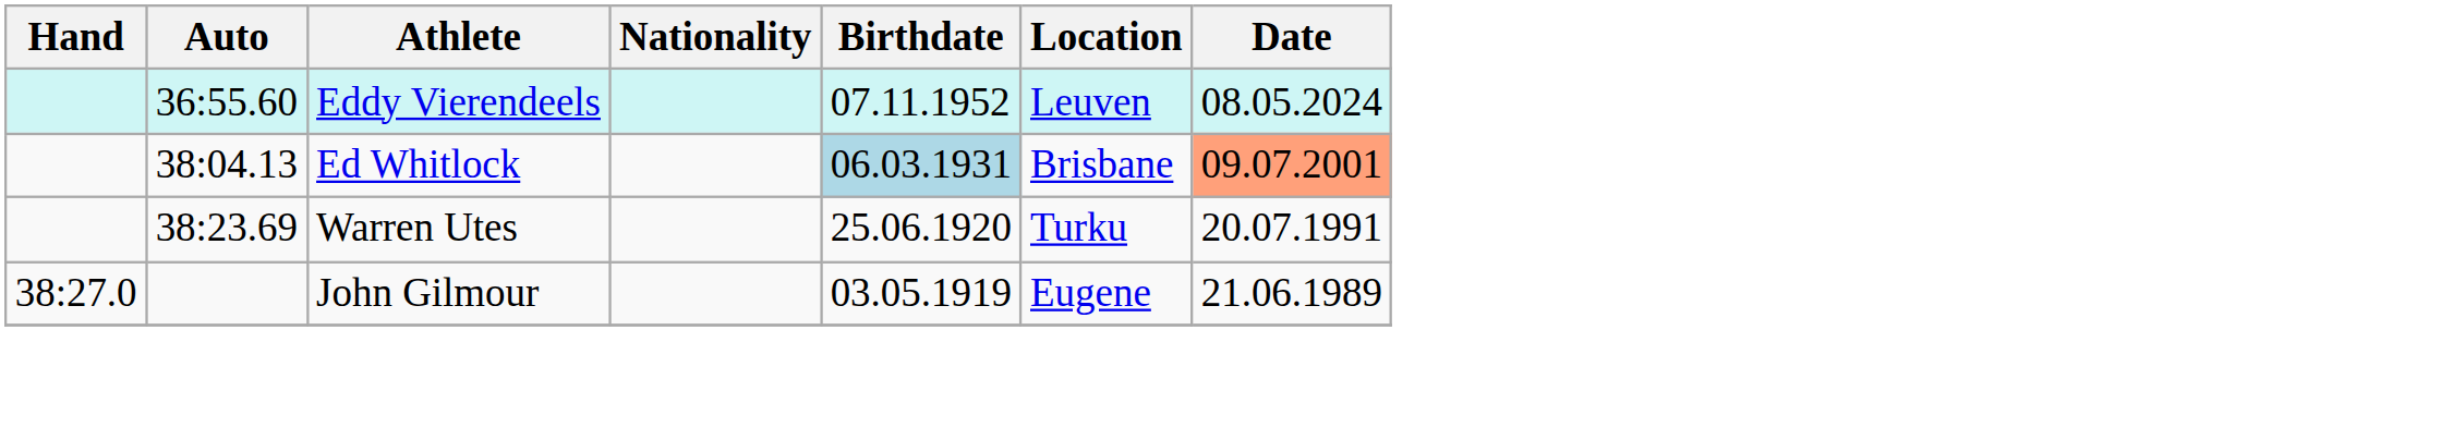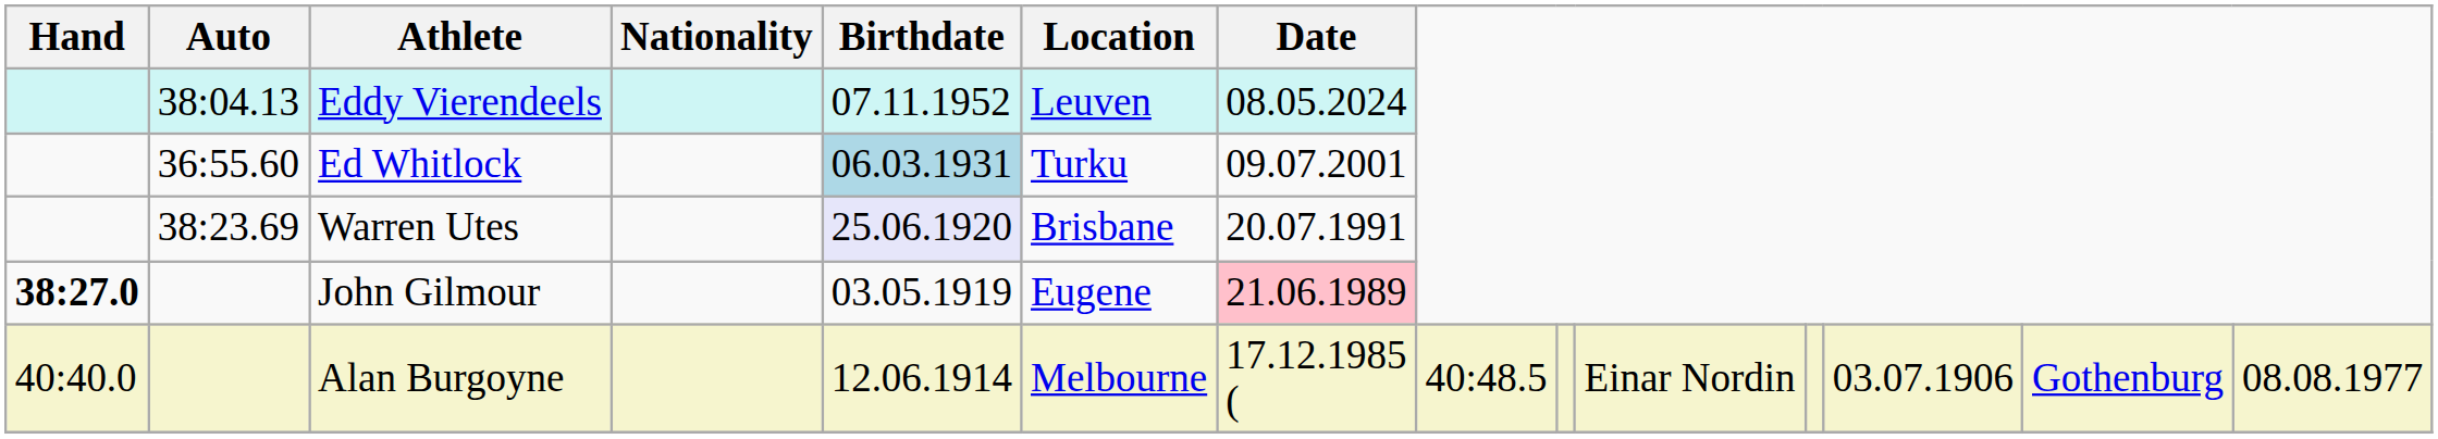 <table class="wikitable">
 <tr>
 <th>Hand</th>
 <th>Auto</th>
 <th>Athlete</th>
 <th>Nationality</th>
 <th>Birthdate</th>
 <th>Location</th>
 <th>Date</th>
 </tr>
 <tr bgcolor=#CEF6F5>
 <td></td>
-<td>36:55.60</td>
+<td>38:04.13</td>
 <td><a href='#'>Eddy Vierendeels</a></td>
 <td></td>
 <td>07.11.1952</td>
 <td><a href='#'>Leuven</a></td>
 <td>08.05.2024</td>
 </tr>
 <tr>
 <td></td>
-<td>38:04.13</td>
+<td>36:55.60</td>
 <td><a href='#'>Ed Whitlock</a></td>
 <td></td>
 <td style="background: lightblue;">06.03.1931</td>
-<td><a href='#'>Brisbane</a></td>
-<td style="background: lightsalmon;">09.07.2001</td>
+<td><a href='#'>Turku</a></td>
+<td>09.07.2001</td>
 </tr>
 <tr>
 <td></td>
 <td>38:23.69</td>
 <td>Warren Utes</td>
 <td></td>
-<td>25.06.1920</td>
-<td><a href='#'>Turku</a></td>
+<td style="background: lavender;">25.06.1920</td>
+<td><a href='#'>Brisbane</a></td>
 <td>20.07.1991</td>
 </tr>
 <tr>
-<td>38:27.0</td>
+<td><strong>38:27.0</strong></td>
 <td></td>
 <td>John Gilmour</td>
 <td></td>
 <td>03.05.1919</td>
 <td><a href='#'>Eugene</a></td>
-<td>21.06.1989</td>
+<td style="background: pink;">21.06.1989</td>
+</tr>
+<tr bgcolor=#f6F5CE>
+<td>40:40.0</td>
+<td></td>
+<td>Alan Burgoyne</td>
+<td></td>
+<td>12.06.1914</td>
+<td><a href='#'>Melbourne</a></td>
+<td>17.12.1985<br>(</td>
+<td>40:48.5</td>
+<td></td>
+<td>Einar Nordin</td>
+<td></td>
+<td>03.07.1906</td>
+<td><a href='#'>Gothenburg</a></td>
+<td>08.08.1977</td>
 </tr>
 <tr>
 </tr>
 </table>
